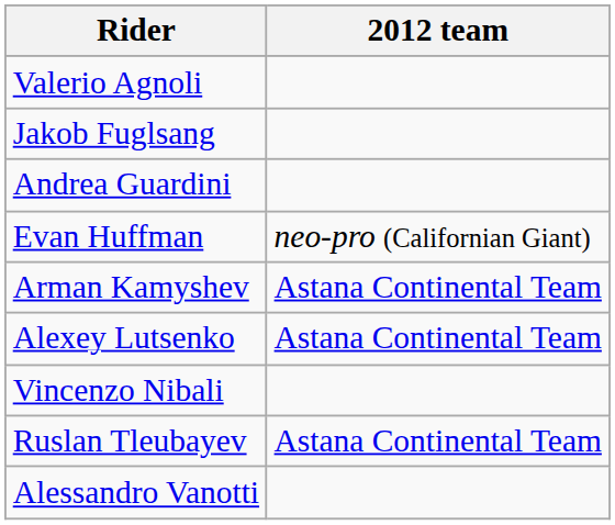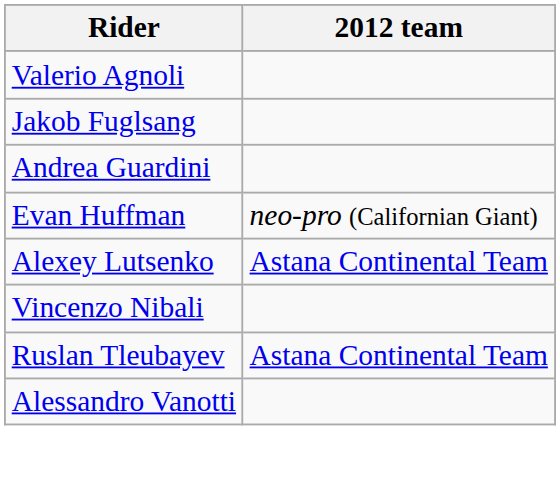 <table class="wikitable">
 <tr>
 <th>Rider</th>
 <th>2012 team</th>
 </tr>
 <tr>
 <td><a href='#'>Valerio Agnoli</a></td>
 <td></td>
 </tr>
 <tr>
 <td><a href='#'>Jakob Fuglsang</a></td>
 <td></td>
 </tr>
 <tr>
 <td><a href='#'>Andrea Guardini</a></td>
 <td></td>
 </tr>
 <tr>
 <td><a href='#'>Evan Huffman</a></td>
 <td><em>neo-pro</em> <small>(Californian Giant)</small></td>
 </tr>
 <tr>
-<td><a href='#'>Arman Kamyshev</a></td>
-<td><a href='#'>Astana Continental Team</a></td>
-</tr>
-<tr>
 <td><a href='#'>Alexey Lutsenko</a></td>
 <td><a href='#'>Astana Continental Team</a></td>
 </tr>
 <tr>
 <td><a href='#'>Vincenzo Nibali</a></td>
 <td></td>
 </tr>
 <tr>
 <td><a href='#'>Ruslan Tleubayev</a></td>
 <td><a href='#'>Astana Continental Team</a></td>
 </tr>
 <tr>
 <td><a href='#'>Alessandro Vanotti</a></td>
 <td></td>
 </tr>
 </table>
